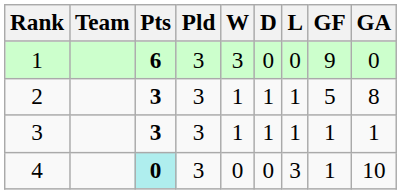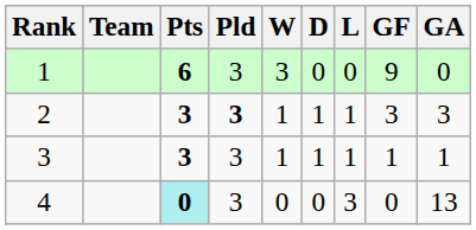 <table class=wikitable>
 <tr>
 <th>Rank</th>
 <th>Team</th>
 <th>Pts</th>
 <th>Pld</th>
 <th>W</th>
 <th>D</th>
 <th>L</th>
 <th>GF</th>
 <th>GA</th>
 </tr>
 <tr style="text-align:center; background:#cfc;">
 <td>1</td>
 <td align=left></td>
 <td><strong>6</strong></td>
 <td>3</td>
 <td>3</td>
 <td>0</td>
 <td>0</td>
 <td>9</td>
 <td>0</td>
 </tr>
 <tr align=center>
 <td>2</td>
 <td align=left></td>
 <td><strong>3</strong></td>
-<td>3</td>
+<td><strong>3</strong></td>
 <td>1</td>
 <td>1</td>
 <td>1</td>
-<td>5</td>
-<td>8</td>
+<td>3</td>
+<td>3</td>
 </tr>
 <tr align=center>
 <td>3</td>
 <td align=left></td>
 <td><strong>3</strong></td>
 <td>3</td>
 <td>1</td>
 <td>1</td>
 <td>1</td>
 <td>1</td>
 <td>1</td>
 </tr>
 <tr align=center>
 <td>4</td>
 <td align=left></td>
 <td style="background: paleturquoise;"><strong>0</strong></td>
 <td>3</td>
 <td>0</td>
 <td>0</td>
 <td>3</td>
-<td>1</td>
-<td>10</td>
+<td>0</td>
+<td>13</td>
 </tr>
 </table>
